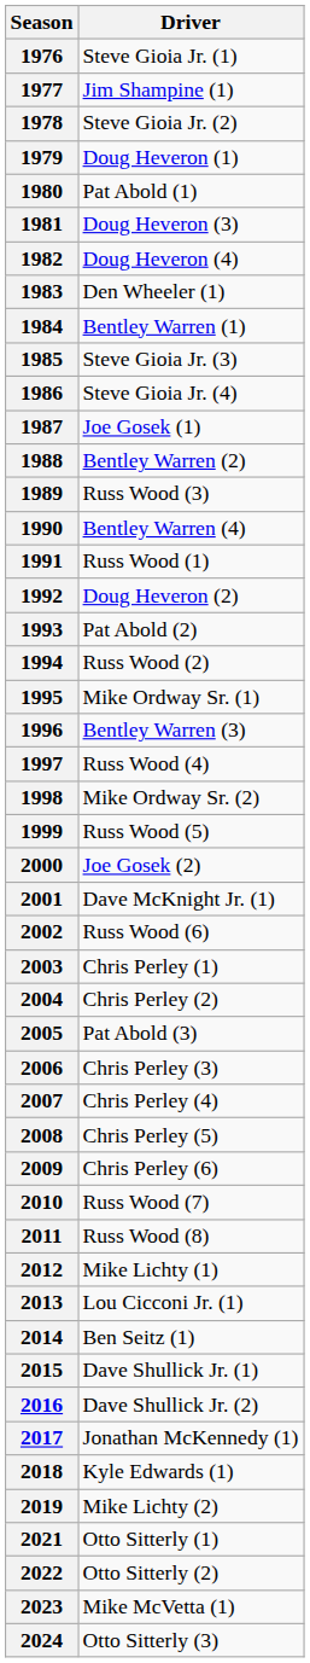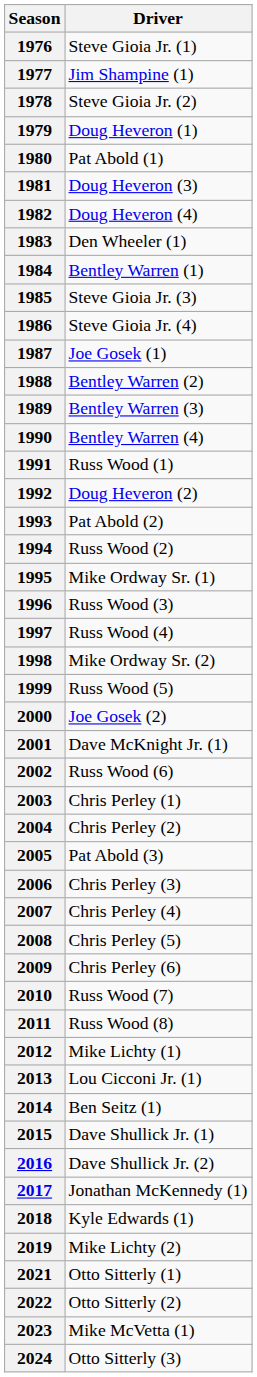 <table class="wikitable">
 <tr>
 <th>Season</th>
 <th>Driver</th>
 </tr>
 <tr>
 <th>1976</th>
 <td>Steve Gioia Jr. (1)</td>
 </tr>
 <tr>
 <th>1977</th>
 <td><a href='#'>Jim Shampine</a> (1)</td>
 </tr>
 <tr>
 <th>1978</th>
 <td>Steve Gioia Jr. (2)</td>
 </tr>
 <tr>
 <th>1979</th>
 <td><a href='#'>Doug Heveron</a> (1)</td>
 </tr>
 <tr>
 <th>1980</th>
 <td>Pat Abold (1)</td>
 </tr>
 <tr>
 <th>1981</th>
 <td><a href='#'>Doug Heveron</a> (3)</td>
 </tr>
 <tr>
 <th>1982</th>
 <td><a href='#'>Doug Heveron</a> (4)</td>
 </tr>
 <tr>
 <th>1983</th>
 <td>Den Wheeler (1)</td>
 </tr>
 <tr>
 <th>1984</th>
 <td><a href='#'>Bentley Warren</a> (1)</td>
 </tr>
 <tr>
 <th>1985</th>
 <td>Steve Gioia Jr. (3)</td>
 </tr>
 <tr>
 <th>1986</th>
 <td>Steve Gioia Jr. (4)</td>
 </tr>
 <tr>
 <th>1987</th>
 <td><a href='#'>Joe Gosek</a> (1)</td>
 </tr>
 <tr>
 <th>1988</th>
 <td><a href='#'>Bentley Warren</a> (2)</td>
 </tr>
 <tr>
 <th>1989</th>
-<td>Russ Wood (3)</td>
+<td><a href='#'>Bentley Warren</a> (3)</td>
 </tr>
 <tr>
 <th>1990</th>
 <td><a href='#'>Bentley Warren</a> (4)</td>
 </tr>
 <tr>
 <th>1991</th>
 <td>Russ Wood (1)</td>
 </tr>
 <tr>
 <th>1992</th>
 <td><a href='#'>Doug Heveron</a> (2)</td>
 </tr>
 <tr>
 <th>1993</th>
 <td>Pat Abold (2)</td>
 </tr>
 <tr>
 <th>1994</th>
 <td>Russ Wood (2)</td>
 </tr>
 <tr>
 <th>1995</th>
 <td>Mike Ordway Sr. (1)</td>
 </tr>
 <tr>
 <th>1996</th>
-<td><a href='#'>Bentley Warren</a> (3)</td>
+<td>Russ Wood (3)</td>
 </tr>
 <tr>
 <th>1997</th>
 <td>Russ Wood (4)</td>
 </tr>
 <tr>
 <th>1998</th>
 <td>Mike Ordway Sr. (2)</td>
 </tr>
 <tr>
 <th>1999</th>
 <td>Russ Wood (5)</td>
 </tr>
 <tr>
 <th>2000</th>
 <td><a href='#'>Joe Gosek</a> (2)</td>
 </tr>
 <tr>
 <th>2001</th>
 <td>Dave McKnight Jr. (1)</td>
 </tr>
 <tr>
 <th>2002</th>
 <td>Russ Wood (6)</td>
 </tr>
 <tr>
 <th>2003</th>
 <td>Chris Perley (1)</td>
 </tr>
 <tr>
 <th>2004</th>
 <td>Chris Perley (2)</td>
 </tr>
 <tr>
 <th>2005</th>
 <td>Pat Abold (3)</td>
 </tr>
 <tr>
 <th>2006</th>
 <td>Chris Perley (3)</td>
 </tr>
 <tr>
 <th>2007</th>
 <td>Chris Perley (4)</td>
 </tr>
 <tr>
 <th>2008</th>
 <td>Chris Perley (5)</td>
 </tr>
 <tr>
 <th>2009</th>
 <td>Chris Perley (6)</td>
 </tr>
 <tr>
 <th>2010</th>
 <td>Russ Wood (7)</td>
 </tr>
 <tr>
 <th>2011</th>
 <td>Russ Wood (8)</td>
 </tr>
 <tr>
 <th>2012</th>
 <td>Mike Lichty (1)</td>
 </tr>
 <tr>
 <th>2013</th>
 <td>Lou Cicconi Jr. (1)</td>
 </tr>
 <tr>
 <th>2014</th>
 <td>Ben Seitz (1)</td>
 </tr>
 <tr>
 <th>2015</th>
 <td>Dave Shullick Jr. (1) </td>
 </tr>
 <tr>
 <th><a href='#'>2016</a></th>
 <td>Dave Shullick Jr. (2) </td>
 </tr>
 <tr>
 <th><a href='#'>2017</a></th>
 <td>Jonathan McKennedy (1)</td>
 </tr>
 <tr>
 <th>2018</th>
 <td>Kyle Edwards (1)</td>
 </tr>
 <tr>
 <th>2019</th>
 <td>Mike Lichty (2)</td>
 </tr>
 <tr>
 <th>2021</th>
 <td>Otto Sitterly (1)</td>
 </tr>
 <tr>
 <th>2022</th>
 <td>Otto Sitterly (2)</td>
 </tr>
 <tr>
 <th>2023</th>
 <td>Mike McVetta (1)</td>
 </tr>
 <tr>
 <th>2024</th>
 <td>Otto Sitterly (3)</td>
 </tr>
 </table>
